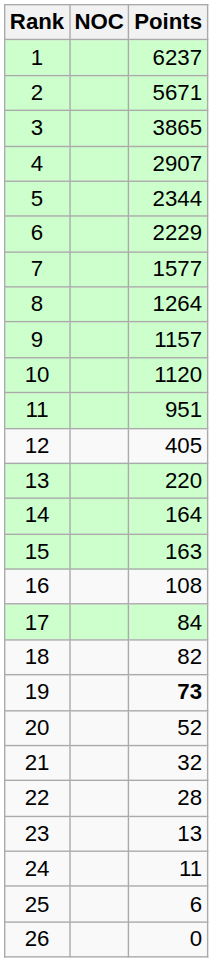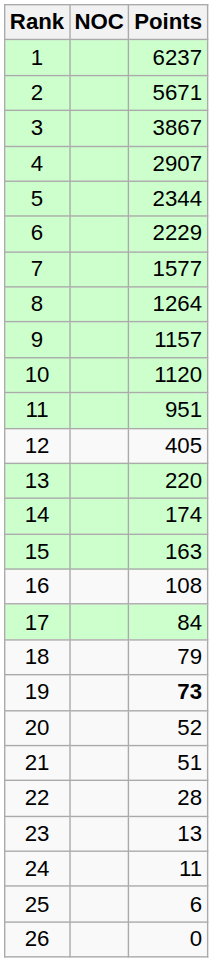 <table class="wikitable">
 <tr>
 <th>Rank</th>
 <th>NOC</th>
 <th>Points</th>
 </tr>
 <tr style="background-color:#ccffcc">
 <td style="text-align:center;">1</td>
 <td></td>
 <td style="text-align:right">6237</td>
 </tr>
 <tr style="background-color:#ccffcc">
 <td style="text-align:center;">2</td>
 <td></td>
 <td style="text-align:right">5671</td>
 </tr>
 <tr style="background-color:#ccffcc">
 <td style="text-align:center;">3</td>
 <td></td>
-<td style="text-align:right">3865</td>
+<td style="text-align:right">3867</td>
 </tr>
 <tr style="background-color:#ccffcc">
 <td style="text-align:center;">4</td>
 <td></td>
 <td style="text-align:right">2907</td>
 </tr>
 <tr style="background-color:#ccffcc">
 <td style="text-align:center;">5</td>
 <td></td>
 <td style="text-align:right">2344</td>
 </tr>
 <tr style="background-color:#ccffcc">
 <td style="text-align:center;">6</td>
 <td></td>
 <td style="text-align:right">2229</td>
 </tr>
 <tr style="background-color:#ccffcc">
 <td style="text-align:center;">7</td>
 <td></td>
 <td style="text-align:right">1577</td>
 </tr>
 <tr style="background-color:#ccffcc">
 <td style="text-align:center;">8</td>
 <td></td>
 <td style="text-align:right">1264</td>
 </tr>
 <tr style="background-color:#ccffcc">
 <td style="text-align:center;">9</td>
 <td></td>
 <td style="text-align:right">1157</td>
 </tr>
 <tr style="background-color:#ccffcc">
 <td style="text-align:center;">10</td>
 <td></td>
 <td style="text-align:right">1120</td>
 </tr>
 <tr style="background-color:#ccffcc">
 <td style="text-align:center;">11</td>
 <td></td>
 <td style="text-align:right">951</td>
 </tr>
 <tr>
 <td style="text-align:center;">12</td>
 <td><s></s></td>
 <td style="text-align:right">405</td>
 </tr>
 <tr style="background-color:#ccffcc">
 <td style="text-align:center;">13</td>
 <td></td>
 <td style="text-align:right">220</td>
 </tr>
 <tr style="background-color:#ccffcc">
 <td style="text-align:center;">14</td>
 <td></td>
-<td style="text-align:right">164</td>
+<td style="text-align:right">174</td>
 </tr>
 <tr style="background-color:#ccffcc">
 <td style="text-align:center;">15</td>
 <td></td>
 <td style="text-align:right">163</td>
 </tr>
 <tr>
 <td style="text-align:center;">16</td>
 <td></td>
 <td style="text-align:right">108</td>
 </tr>
 <tr style="background-color:#ccffcc">
 <td style="text-align:center;">17</td>
 <td></td>
 <td style="text-align:right">84</td>
 </tr>
 <tr>
 <td style="text-align:center;">18</td>
 <td></td>
-<td style="text-align:right">82</td>
+<td style="text-align:right">79</td>
 </tr>
 <tr>
 <td style="text-align:center;">19</td>
 <td></td>
 <td style="text-align:right"><strong>73</strong></td>
 </tr>
 <tr>
 <td style="text-align:center;">20</td>
 <td></td>
 <td style="text-align:right">52</td>
 </tr>
 <tr>
 <td style="text-align:center;">21</td>
 <td></td>
-<td style="text-align:right">32</td>
+<td style="text-align:right">51</td>
 </tr>
 <tr>
 <td style="text-align:center;">22</td>
 <td></td>
 <td style="text-align:right">28</td>
 </tr>
 <tr>
 <td style="text-align:center;">23</td>
 <td></td>
 <td style="text-align:right">13</td>
 </tr>
 <tr>
 <td style="text-align:center;">24</td>
 <td></td>
 <td style="text-align:right">11</td>
 </tr>
 <tr>
 <td style="text-align:center;">25</td>
 <td></td>
 <td style="text-align:right">6</td>
 </tr>
 <tr>
 <td style="text-align:center;">26</td>
 <td></td>
 <td style="text-align:right">0</td>
 </tr>
 </table>
